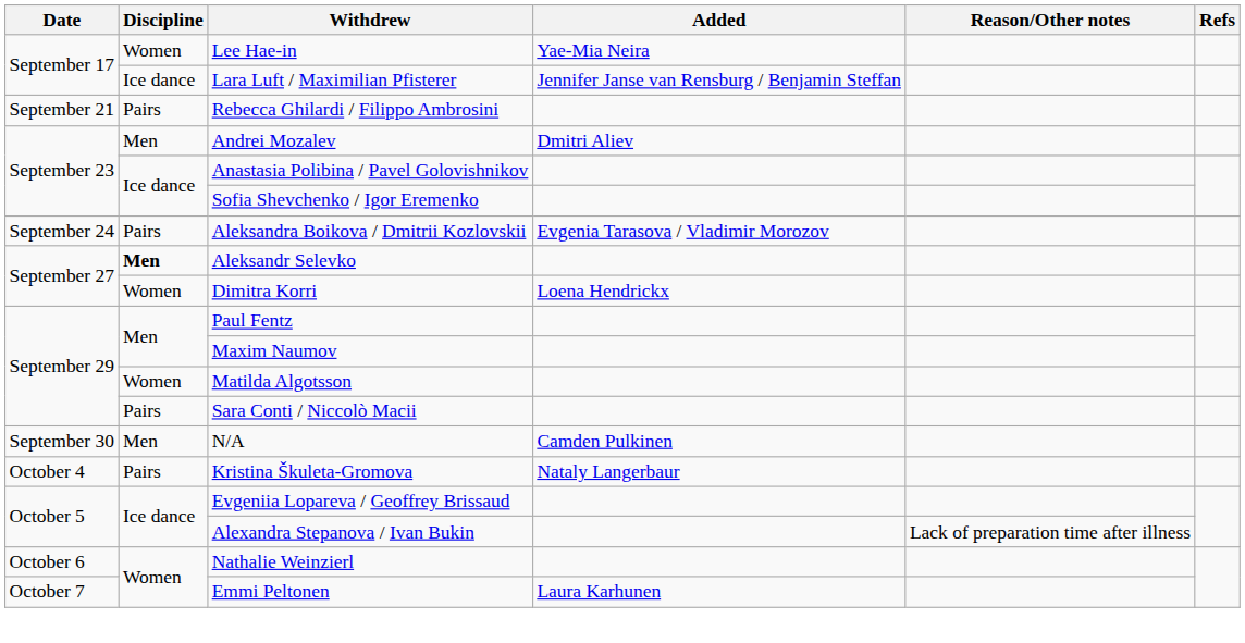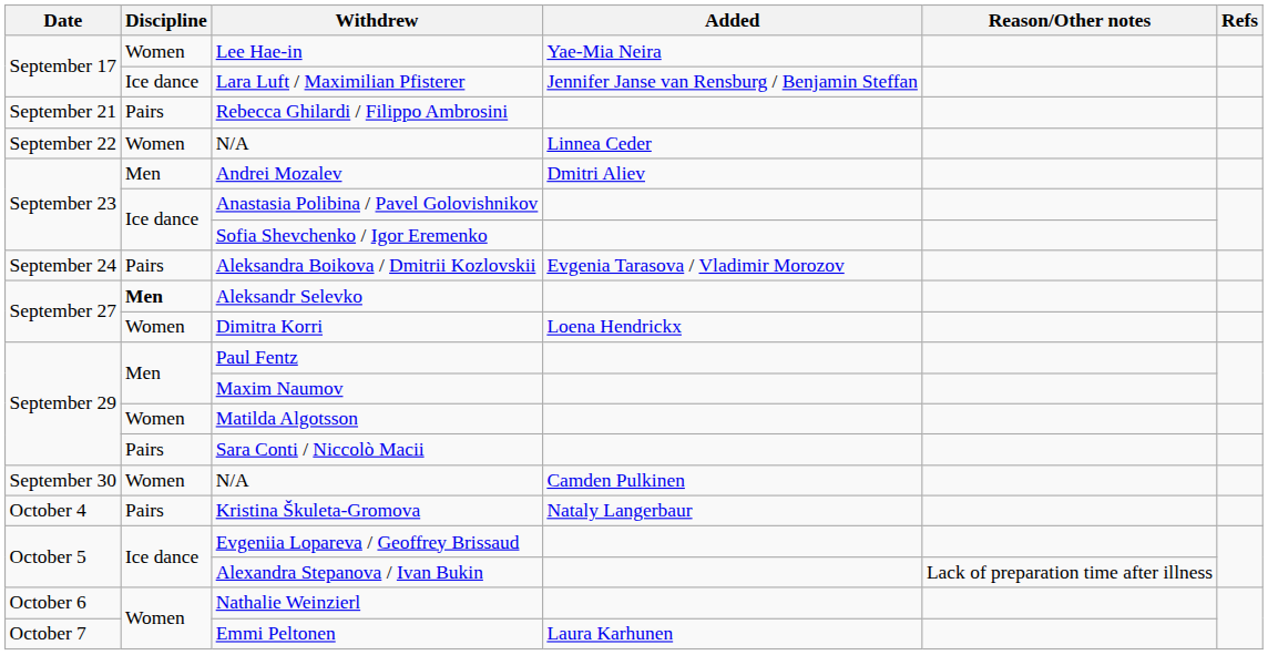 <table class="wikitable sortable">
 <tr>
 <th>Date</th>
 <th>Discipline</th>
 <th>Withdrew</th>
 <th>Added</th>
 <th>Reason/Other notes</th>
 <th>Refs</th>
 </tr>
 <tr>
 <td rowspan=2>September 17</td>
 <td>Women</td>
 <td> <a href='#'>Lee Hae-in</a></td>
 <td> <a href='#'>Yae-Mia Neira</a></td>
 <td></td>
 <td></td>
 </tr>
 <tr>
 <td>Ice dance</td>
 <td> <a href='#'>Lara Luft</a> / <a href='#'>Maximilian Pfisterer</a></td>
 <td> <a href='#'>Jennifer Janse van Rensburg</a> / <a href='#'>Benjamin Steffan</a></td>
 <td></td>
 <td></td>
 </tr>
 <tr>
 <td>September 21</td>
 <td>Pairs</td>
 <td> <a href='#'>Rebecca Ghilardi</a> / <a href='#'>Filippo Ambrosini</a></td>
 <td></td>
+<td></td>
+<td></td>
+</tr>
+<tr>
+<td>September 22</td>
+<td>Women</td>
+<td>N/A</td>
+<td> <a href='#'>Linnea Ceder</a></td>
 <td></td>
 <td></td>
 </tr>
 <tr>
 <td rowspan=3>September 23</td>
 <td>Men</td>
 <td> <a href='#'>Andrei Mozalev</a></td>
 <td> <a href='#'>Dmitri Aliev</a></td>
 <td></td>
 <td></td>
 </tr>
 <tr>
 <td rowspan=2>Ice dance</td>
 <td> <a href='#'>Anastasia Polibina</a> / <a href='#'>Pavel Golovishnikov</a></td>
 <td></td>
 <td></td>
 <td rowspan=2></td>
 </tr>
 <tr>
 <td> <a href='#'>Sofia Shevchenko</a> / <a href='#'>Igor Eremenko</a></td>
 <td></td>
 <td></td>
 </tr>
 <tr>
 <td>September 24</td>
 <td>Pairs</td>
 <td> <a href='#'>Aleksandra Boikova</a> / <a href='#'>Dmitrii Kozlovskii</a></td>
 <td> <a href='#'>Evgenia Tarasova</a> / <a href='#'>Vladimir Morozov</a></td>
 <td></td>
 <td></td>
 </tr>
 <tr>
 <td rowspan=2>September 27</td>
 <td><strong>Men</strong></td>
 <td> <a href='#'>Aleksandr Selevko</a></td>
 <td></td>
 <td></td>
 <td></td>
 </tr>
 <tr>
 <td>Women</td>
 <td> <a href='#'>Dimitra Korri</a></td>
 <td> <a href='#'>Loena Hendrickx</a></td>
 <td></td>
 <td></td>
 </tr>
 <tr>
 <td rowspan=4>September 29</td>
 <td rowspan=2>Men</td>
 <td> <a href='#'>Paul Fentz</a></td>
 <td></td>
 <td></td>
 <td rowspan=2></td>
 </tr>
 <tr>
 <td> <a href='#'>Maxim Naumov</a></td>
 <td></td>
 </tr>
 <tr>
 <td>Women</td>
 <td> <a href='#'>Matilda Algotsson</a></td>
 <td></td>
 <td></td>
 <td></td>
 </tr>
 <tr>
 <td>Pairs</td>
 <td> <a href='#'>Sara Conti</a> / <a href='#'>Niccolò Macii</a></td>
 <td></td>
 <td></td>
 <td></td>
 </tr>
 <tr>
 <td>September 30</td>
-<td>Men</td>
+<td>Women</td>
 <td>N/A</td>
 <td> <a href='#'>Camden Pulkinen</a></td>
 <td></td>
 <td></td>
 </tr>
 <tr>
 <td>October 4</td>
 <td>Pairs</td>
 <td> <a href='#'>Kristina Škuleta-Gromova</a></td>
 <td> <a href='#'>Nataly Langerbaur</a></td>
 <td></td>
 <td></td>
 </tr>
 <tr>
 <td rowspan=2>October 5</td>
 <td rowspan=2>Ice dance</td>
 <td> <a href='#'>Evgeniia Lopareva</a> / <a href='#'>Geoffrey Brissaud</a></td>
 <td></td>
 <td></td>
 <td rowspan=2></td>
 </tr>
 <tr>
 <td> <a href='#'>Alexandra Stepanova</a> / <a href='#'>Ivan Bukin</a></td>
 <td></td>
 <td>Lack of preparation time after illness</td>
 </tr>
 <tr>
 <td>October 6</td>
 <td rowspan=2>Women</td>
 <td> <a href='#'>Nathalie Weinzierl</a></td>
 <td></td>
 <td></td>
 <td rowspan=2></td>
 </tr>
 <tr>
 <td>October 7</td>
 <td> <a href='#'>Emmi Peltonen</a></td>
 <td> <a href='#'>Laura Karhunen</a></td>
 <td></td>
 </tr>
 </table>
